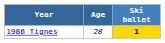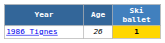 <table class="wikitable" style="font-size:95%; text-align:center; border:grey solid 1px; border-collapse:collapse; background:#ffffff;">
 <tr>
 <th style="background-color:#369; color:white; width:120px;">Year</th>
 <th style="background-color:#369; color:white; width:40px;">Age</th>
 <th style="background-color:#4180be; color:white; width:70px;">Ski ballet</th>
 </tr>
 <tr>
 <td align=left> <a href='#'>1986 Tignes</a></td>
-<td><em>28</em></td>
+<td><em>26</em></td>
 <td bgcolor="gold"><strong>1</strong></td>
 </tr>
 </table>
